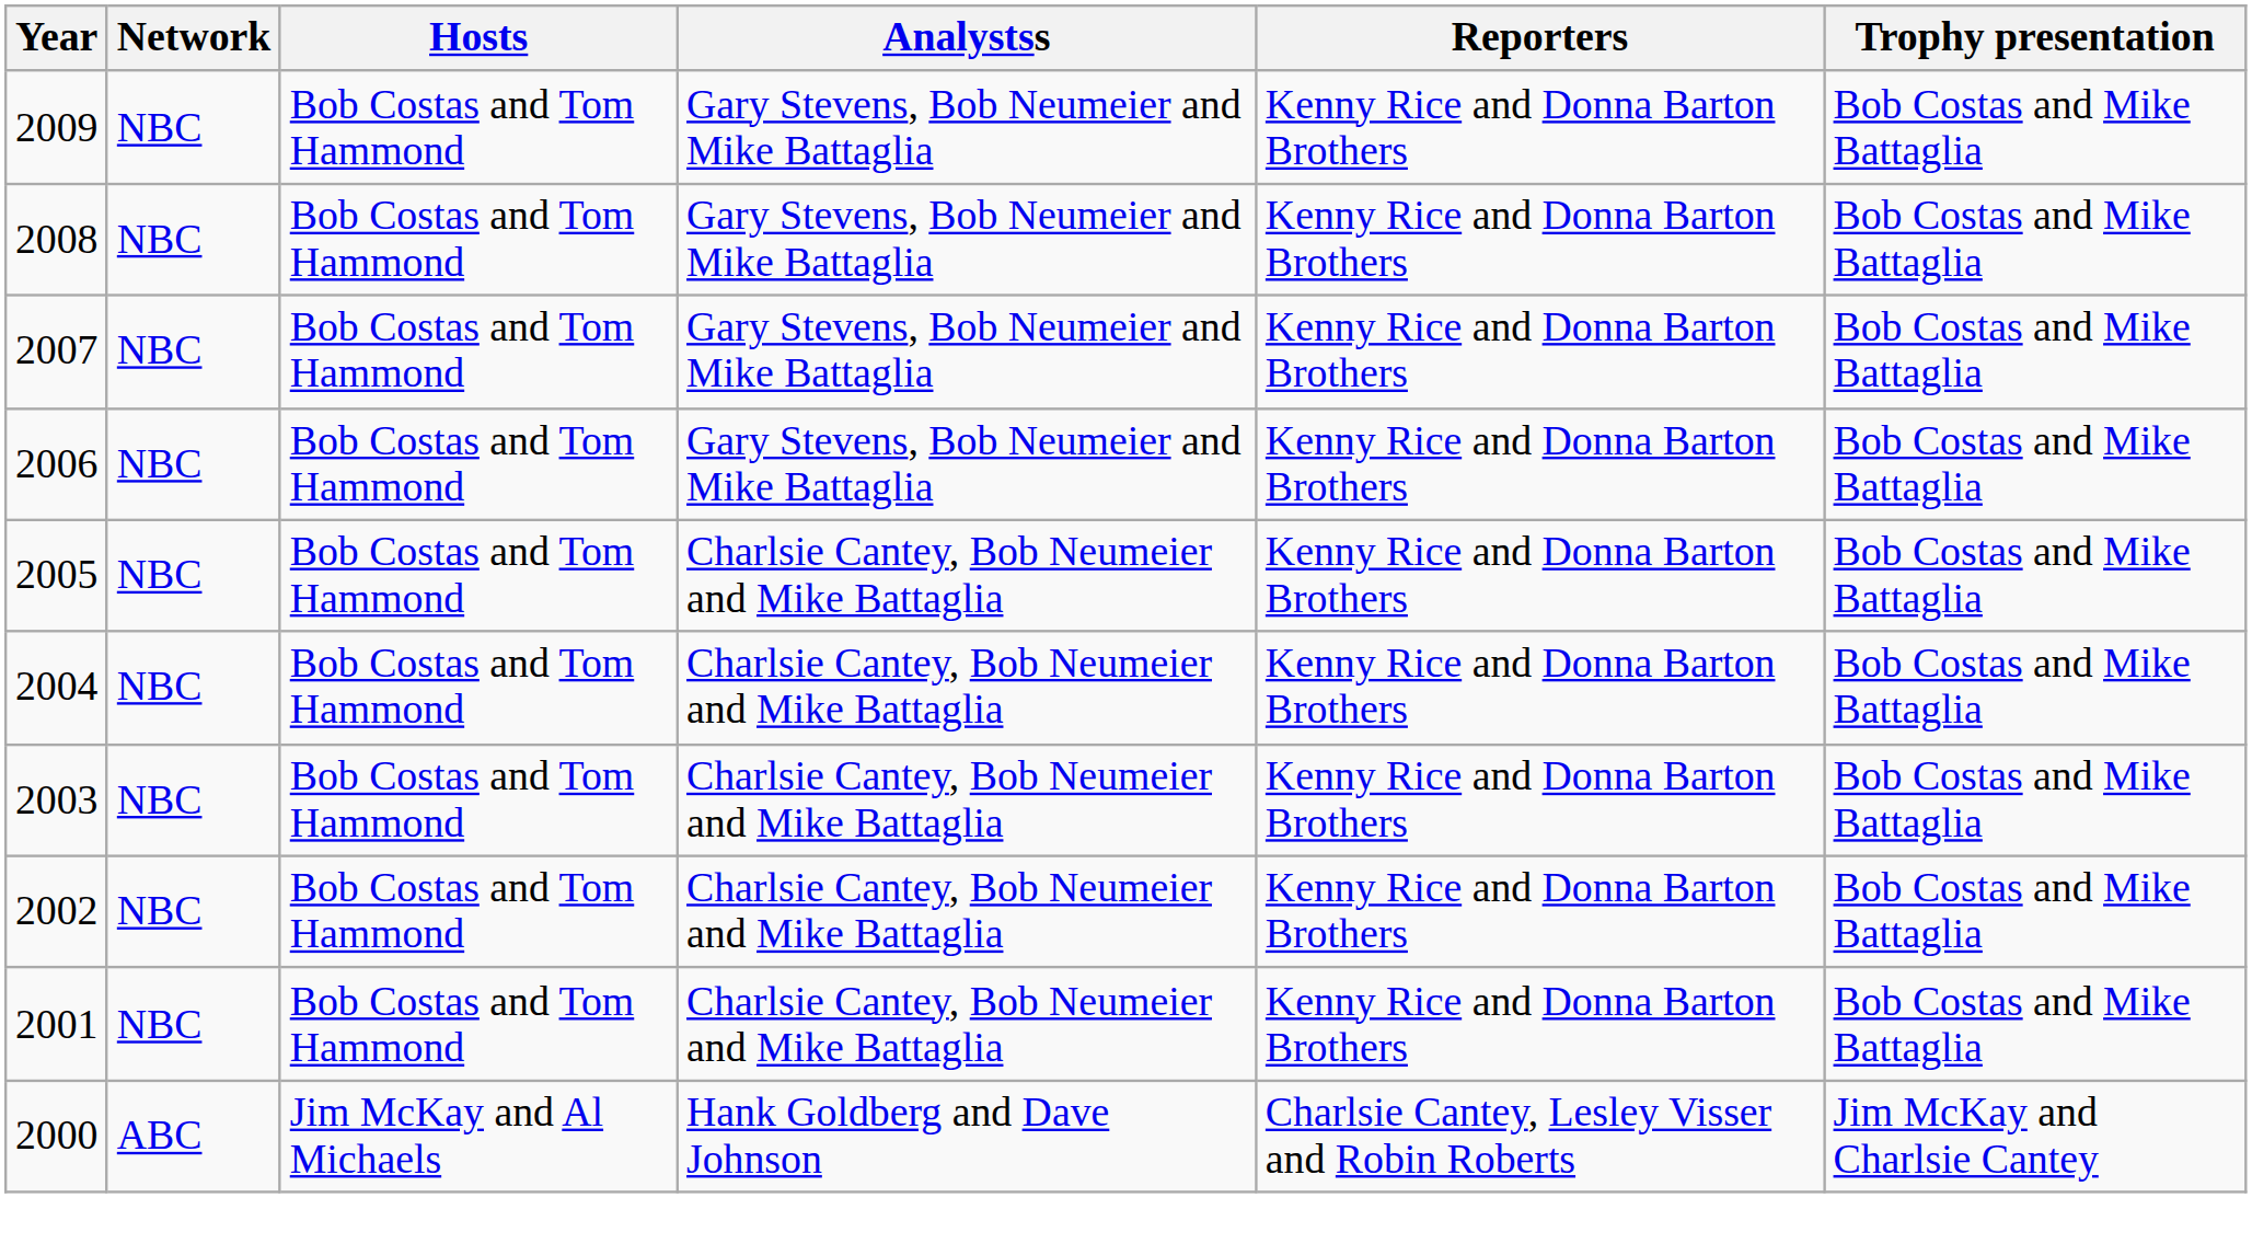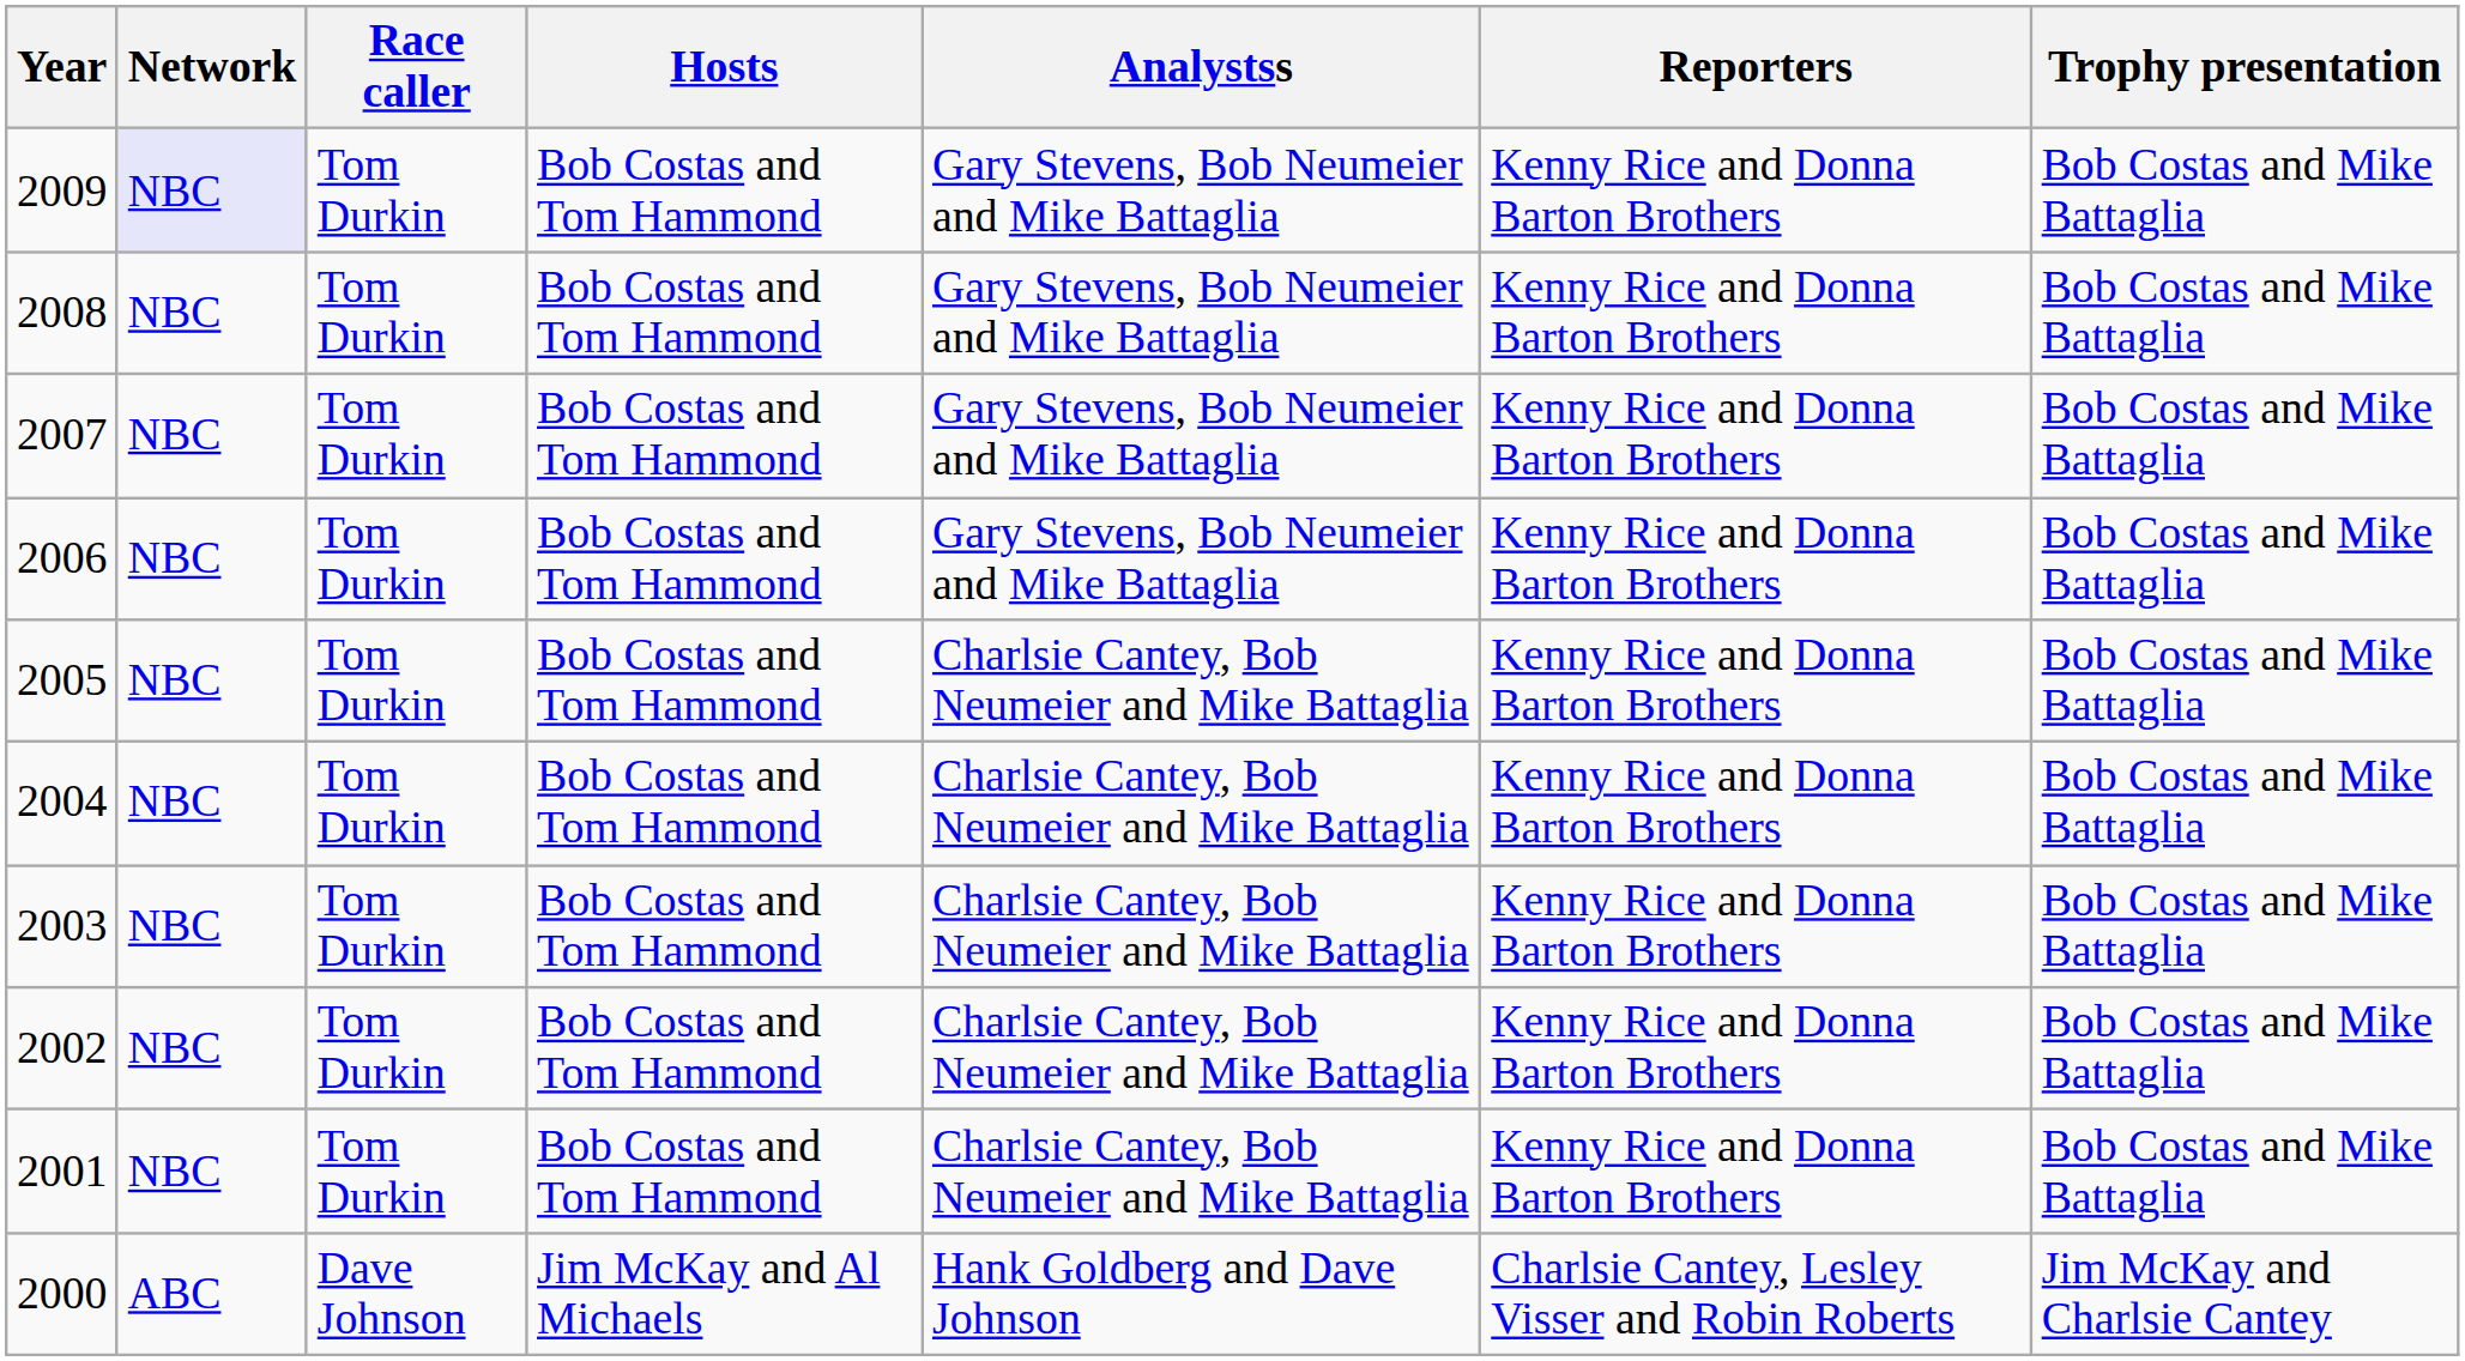 <table class="wikitable">
 <tr>
 <th>Year</th>
 <th>Network</th>
+<th><a href='#'>Race caller</a></th>
 <th><a href='#'>Hosts</a></th>
 <th><a href='#'>Analysts</a>s</th>
 <th>Reporters</th>
 <th>Trophy presentation</th>
 </tr>
 <tr>
 <td>2009</td>
-<td><a href='#'>NBC</a></td>
+<td style="background: lavender;"><a href='#'>NBC</a></td>
+<td><a href='#'>Tom Durkin</a></td>
 <td><a href='#'>Bob Costas</a> and <a href='#'>Tom Hammond</a></td>
 <td><a href='#'>Gary Stevens</a>, <a href='#'>Bob Neumeier</a> and <a href='#'>Mike Battaglia</a></td>
 <td><a href='#'>Kenny Rice</a> and <a href='#'>Donna Barton Brothers</a></td>
 <td><a href='#'>Bob Costas</a> and <a href='#'>Mike Battaglia</a></td>
 </tr>
 <tr>
 <td>2008</td>
 <td><a href='#'>NBC</a></td>
+<td><a href='#'>Tom Durkin</a></td>
 <td><a href='#'>Bob Costas</a> and <a href='#'>Tom Hammond</a></td>
 <td><a href='#'>Gary Stevens</a>, <a href='#'>Bob Neumeier</a> and <a href='#'>Mike Battaglia</a></td>
 <td><a href='#'>Kenny Rice</a> and <a href='#'>Donna Barton Brothers</a></td>
 <td><a href='#'>Bob Costas</a> and <a href='#'>Mike Battaglia</a></td>
 </tr>
 <tr>
 <td>2007</td>
 <td><a href='#'>NBC</a></td>
+<td><a href='#'>Tom Durkin</a></td>
 <td><a href='#'>Bob Costas</a> and <a href='#'>Tom Hammond</a></td>
 <td><a href='#'>Gary Stevens</a>, <a href='#'>Bob Neumeier</a> and <a href='#'>Mike Battaglia</a></td>
 <td><a href='#'>Kenny Rice</a> and <a href='#'>Donna Barton Brothers</a></td>
 <td><a href='#'>Bob Costas</a> and <a href='#'>Mike Battaglia</a></td>
 </tr>
 <tr>
 <td>2006</td>
 <td><a href='#'>NBC</a></td>
+<td><a href='#'>Tom Durkin</a></td>
 <td><a href='#'>Bob Costas</a> and <a href='#'>Tom Hammond</a></td>
 <td><a href='#'>Gary Stevens</a>, <a href='#'>Bob Neumeier</a> and <a href='#'>Mike Battaglia</a></td>
 <td><a href='#'>Kenny Rice</a> and <a href='#'>Donna Barton Brothers</a></td>
 <td><a href='#'>Bob Costas</a> and <a href='#'>Mike Battaglia</a></td>
 </tr>
 <tr>
 <td>2005</td>
 <td><a href='#'>NBC</a></td>
+<td><a href='#'>Tom Durkin</a></td>
 <td><a href='#'>Bob Costas</a> and <a href='#'>Tom Hammond</a></td>
 <td><a href='#'>Charlsie Cantey</a>, <a href='#'>Bob Neumeier</a> and <a href='#'>Mike Battaglia</a></td>
 <td><a href='#'>Kenny Rice</a> and <a href='#'>Donna Barton Brothers</a></td>
 <td><a href='#'>Bob Costas</a> and <a href='#'>Mike Battaglia</a></td>
 </tr>
 <tr>
 <td>2004</td>
 <td><a href='#'>NBC</a></td>
+<td><a href='#'>Tom Durkin</a></td>
 <td><a href='#'>Bob Costas</a> and <a href='#'>Tom Hammond</a></td>
 <td><a href='#'>Charlsie Cantey</a>, <a href='#'>Bob Neumeier</a> and <a href='#'>Mike Battaglia</a></td>
 <td><a href='#'>Kenny Rice</a> and <a href='#'>Donna Barton Brothers</a></td>
 <td><a href='#'>Bob Costas</a> and <a href='#'>Mike Battaglia</a></td>
 </tr>
 <tr>
 <td>2003</td>
 <td><a href='#'>NBC</a></td>
+<td><a href='#'>Tom Durkin</a></td>
 <td><a href='#'>Bob Costas</a> and <a href='#'>Tom Hammond</a></td>
 <td><a href='#'>Charlsie Cantey</a>, <a href='#'>Bob Neumeier</a> and <a href='#'>Mike Battaglia</a></td>
 <td><a href='#'>Kenny Rice</a> and <a href='#'>Donna Barton Brothers</a></td>
 <td><a href='#'>Bob Costas</a> and <a href='#'>Mike Battaglia</a></td>
 </tr>
 <tr>
 <td>2002</td>
 <td><a href='#'>NBC</a></td>
+<td><a href='#'>Tom Durkin</a></td>
 <td><a href='#'>Bob Costas</a> and <a href='#'>Tom Hammond</a></td>
 <td><a href='#'>Charlsie Cantey</a>, <a href='#'>Bob Neumeier</a> and <a href='#'>Mike Battaglia</a></td>
 <td><a href='#'>Kenny Rice</a> and <a href='#'>Donna Barton Brothers</a></td>
 <td><a href='#'>Bob Costas</a> and <a href='#'>Mike Battaglia</a></td>
 </tr>
 <tr>
 <td>2001</td>
 <td><a href='#'>NBC</a></td>
+<td><a href='#'>Tom Durkin</a></td>
 <td><a href='#'>Bob Costas</a> and <a href='#'>Tom Hammond</a></td>
 <td><a href='#'>Charlsie Cantey</a>, <a href='#'>Bob Neumeier</a> and <a href='#'>Mike Battaglia</a></td>
 <td><a href='#'>Kenny Rice</a> and <a href='#'>Donna Barton Brothers</a></td>
 <td><a href='#'>Bob Costas</a> and <a href='#'>Mike Battaglia</a></td>
 </tr>
 <tr>
 <td>2000</td>
 <td><a href='#'>ABC</a></td>
+<td><a href='#'>Dave Johnson</a></td>
 <td><a href='#'>Jim McKay</a> and <a href='#'>Al Michaels</a></td>
 <td><a href='#'>Hank Goldberg</a> and <a href='#'>Dave Johnson</a></td>
 <td><a href='#'>Charlsie Cantey</a>, <a href='#'>Lesley Visser</a> and <a href='#'>Robin Roberts</a></td>
 <td><a href='#'>Jim McKay</a> and <a href='#'>Charlsie Cantey</a></td>
 </tr>
 </table>
